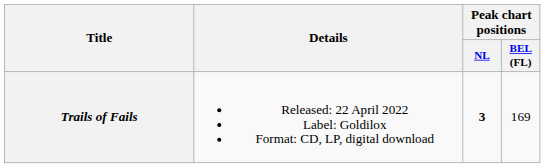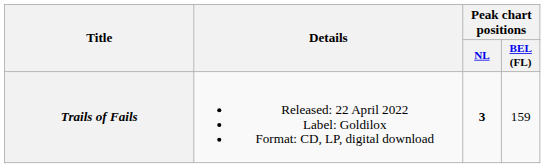 <table class="wikitable plainrowheaders" style="text-align:center;" border="1">
 <tr>
 <th scope="col" rowspan="2" style="width:14em;">Title</th>
 <th scope="col" rowspan="2" style="width:20em;">Details</th>
 <th scope="col" colspan="2">Peak chart positions</th>
 </tr>
 <tr>
 <th scope="col" style="width:3em;font-size:85%;"><a href='#'>NL</a><br></th>
 <th scope="col" style="width:3em;font-size:85%;"><a href='#'>BEL</a><br>(FL)<br></th>
 </tr>
 <tr>
 <th scope="row"><em>Trails of Fails</em></th>
 <td><br><ul><li>Released: 22 April 2022</li><li>Label: Goldilox</li><li>Format: CD, LP, digital download</li></ul></td>
 <td><strong>3</strong></td>
-<td>169</td>
+<td>159</td>
 </tr>
 </table>
